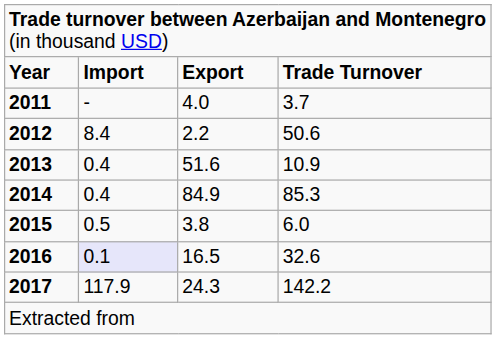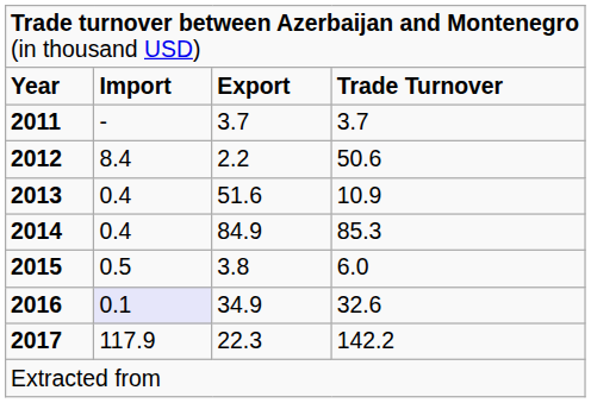 <table class="wikitable">
 <tr>
 <td colspan="4"><strong>Trade turnover between Azerbaijan and Montenegro</strong><br>(in thousand <a href='#'>USD</a>)</td>
 </tr>
 <tr>
 <td><strong>Year</strong></td>
 <td><strong>Import</strong></td>
 <td><strong>Export</strong></td>
 <td><strong>Trade Turnover</strong></td>
 </tr>
 <tr>
 <td><strong>2011</strong></td>
 <td>-</td>
-<td>4.0</td>
+<td>3.7</td>
 <td>3.7</td>
 </tr>
 <tr>
 <td><strong>2012</strong></td>
 <td>8.4</td>
 <td>2.2</td>
 <td>50.6</td>
 </tr>
 <tr>
 <td><strong>2013</strong></td>
 <td>0.4</td>
 <td>51.6</td>
 <td>10.9</td>
 </tr>
 <tr>
 <td><strong>2014</strong></td>
 <td>0.4</td>
 <td>84.9</td>
 <td>85.3</td>
 </tr>
 <tr>
 <td><strong>2015</strong></td>
 <td>0.5</td>
 <td>3.8</td>
 <td>6.0</td>
 </tr>
 <tr>
 <td><strong>2016</strong></td>
 <td style="background: lavender;">0.1</td>
-<td>16.5</td>
+<td>34.9</td>
 <td>32.6</td>
 </tr>
 <tr>
 <td><strong>2017</strong></td>
 <td>117.9</td>
-<td>24.3</td>
+<td>22.3</td>
 <td>142.2</td>
 </tr>
 <tr>
 <td colspan="4">Extracted from </td>
 </tr>
 </table>
